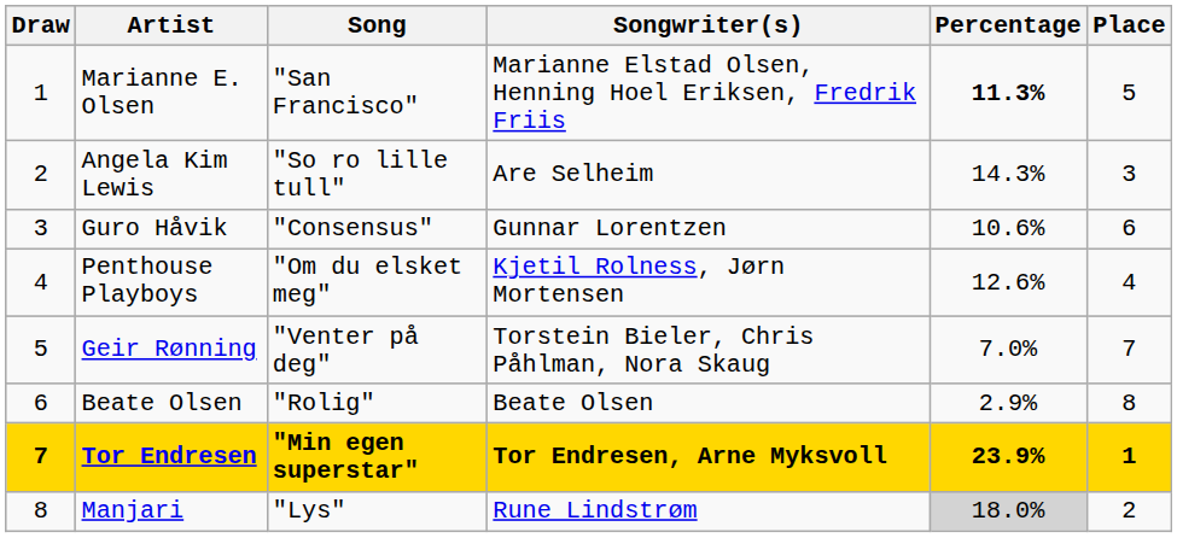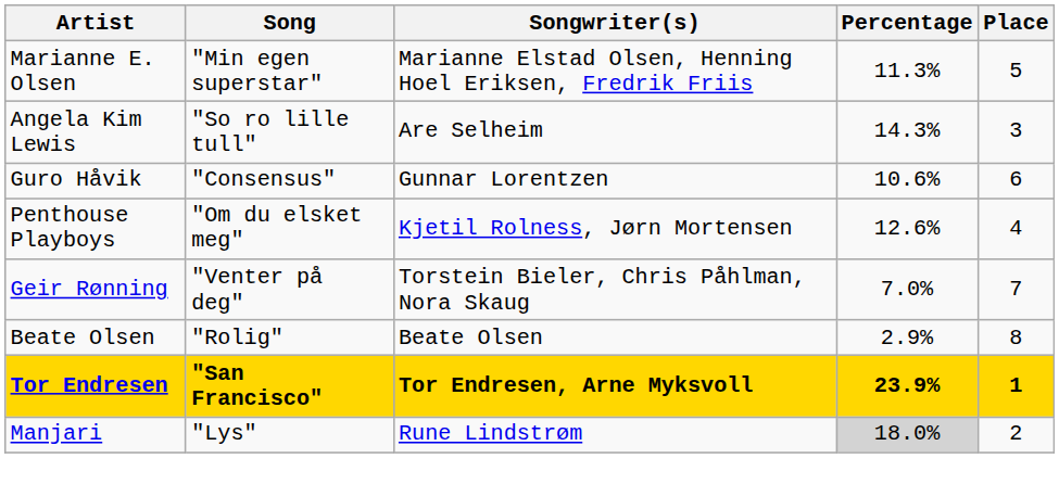 <table class="sortable wikitable" style="margin: 1em auto 1em auto; text-align:center">
 <tr>
-<th>Draw</th>
 <th>Artist</th>
 <th>Song</th>
 <th>Songwriter(s)</th>
 <th>Percentage</th>
 <th>Place</th>
 </tr>
 <tr>
-<td>1</td>
 <td align="left">Marianne E. Olsen</td>
-<td align="left">"San Francisco"</td>
+<td align="left">"Min egen superstar"</td>
 <td align="left">Marianne Elstad Olsen, Henning Hoel Eriksen, <a href='#'>Fredrik Friis</a></td>
-<td><strong>11.3%</strong></td>
+<td>11.3%</td>
 <td>5</td>
 </tr>
 <tr>
-<td>2</td>
 <td align="left">Angela Kim Lewis</td>
 <td align="left">"So ro lille tull"</td>
 <td align="left">Are Selheim</td>
 <td>14.3%</td>
 <td>3</td>
 </tr>
 <tr>
-<td>3</td>
 <td align="left">Guro Håvik</td>
 <td align="left">"Consensus"</td>
 <td align="left">Gunnar Lorentzen</td>
 <td>10.6%</td>
 <td>6</td>
 </tr>
 <tr>
-<td>4</td>
 <td align="left">Penthouse Playboys</td>
 <td align="left">"Om du elsket meg"</td>
 <td align="left"><a href='#'>Kjetil Rolness</a>, Jørn Mortensen</td>
 <td>12.6%</td>
 <td>4</td>
 </tr>
 <tr>
-<td>5</td>
 <td align="left"><a href='#'>Geir Rønning</a></td>
 <td align="left">"Venter på deg"</td>
 <td align="left">Torstein Bieler, Chris Påhlman, Nora Skaug</td>
 <td>7.0%</td>
 <td>7</td>
 </tr>
 <tr>
-<td>6</td>
 <td align="left">Beate Olsen</td>
 <td align="left">"Rolig"</td>
 <td align="left">Beate Olsen</td>
 <td>2.9%</td>
 <td>8</td>
 </tr>
 <tr style="font-weight:bold; background:gold;">
-<td>7</td>
 <td align="left"><a href='#'>Tor Endresen</a></td>
-<td align="left">"Min egen superstar"</td>
+<td align="left">"San Francisco"</td>
 <td align="left">Tor Endresen, Arne Myksvoll</td>
 <td>23.9%</td>
 <td>1</td>
 </tr>
 <tr>
-<td>8</td>
 <td align="left"><a href='#'>Manjari</a></td>
 <td align="left">"Lys"</td>
 <td align="left"><a href='#'>Rune Lindstrøm</a></td>
 <td style="background: lightgrey;">18.0%</td>
 <td>2</td>
 </tr>
 </table>
